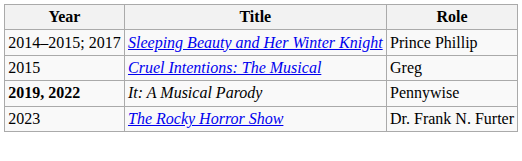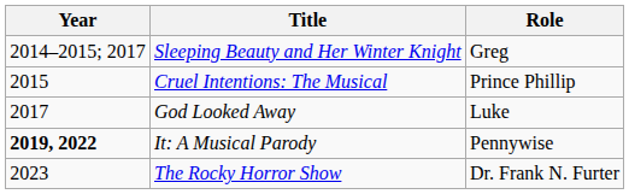 <table class="wikitable sortable">
 <tr>
 <th>Year</th>
 <th>Title</th>
 <th>Role</th>
 </tr>
 <tr>
 <td>2014–2015; 2017</td>
 <td><em><a href='#'>Sleeping Beauty and Her Winter Knight</a></em></td>
-<td>Prince Phillip</td>
+<td>Greg</td>
 </tr>
 <tr>
 <td>2015</td>
 <td><em><a href='#'>Cruel Intentions: The Musical</a></em></td>
-<td>Greg</td>
+<td>Prince Phillip</td>
+</tr>
+<tr>
+<td>2017</td>
+<td><em>God Looked Away</em></td>
+<td>Luke</td>
 </tr>
 <tr>
 <td><strong>2019, 2022</strong></td>
 <td><em>It: A Musical Parody</em></td>
 <td>Pennywise</td>
 </tr>
 <tr>
 <td>2023</td>
 <td data-sort-value="Rocky Horror Show, The"><em><a href='#'>The Rocky Horror Show</a></em></td>
 <td>Dr. Frank N. Furter</td>
 </tr>
 <tr>
 </tr>
 </table>
